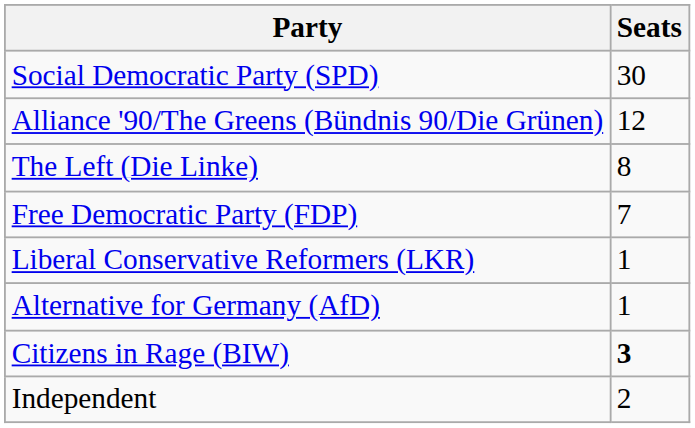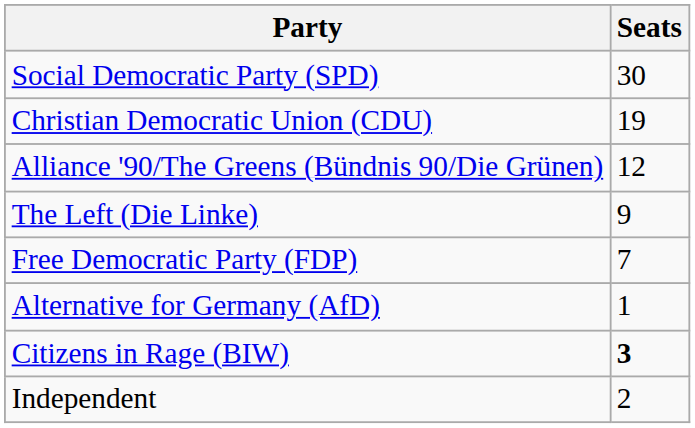 <table class="wikitable">
 <tr>
 <th>Party</th>
 <th>Seats</th>
 </tr>
 <tr>
 <td><a href='#'>Social Democratic Party (SPD)</a></td>
 <td>30</td>
 </tr>
 <tr>
+<td><a href='#'>Christian Democratic Union (CDU)</a></td>
+<td>19</td>
+</tr>
+<tr>
 <td><a href='#'>Alliance '90/The Greens (Bündnis 90/Die Grünen)</a></td>
 <td>12</td>
 </tr>
 <tr>
 <td><a href='#'>The Left (Die Linke)</a></td>
-<td>8</td>
+<td>9</td>
 </tr>
 <tr>
 <td><a href='#'>Free Democratic Party (FDP)</a></td>
 <td>7</td>
-</tr>
-<tr>
-<td><a href='#'>Liberal Conservative Reformers (LKR)</a></td>
-<td>1</td>
 </tr>
 <tr>
 <td><a href='#'>Alternative for Germany (AfD)</a></td>
 <td>1</td>
 </tr>
 <tr>
 <td><a href='#'>Citizens in Rage (BIW)</a></td>
 <td><strong>3</strong></td>
 </tr>
 <tr>
 <td>Independent</td>
 <td>2</td>
 </tr>
 </table>
